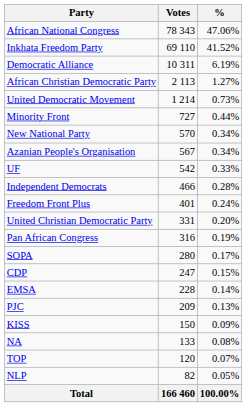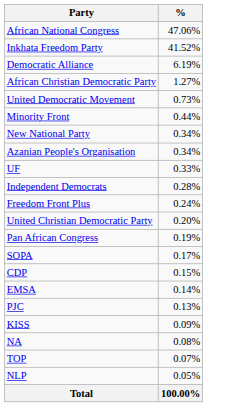 <table class="wikitable" style="font-size: 95%; text-align: right">
 <tr>
 <th>Party</th>
-<th>Votes</th>
 <th>%</th>
 </tr>
 <tr>
 <td align=left><a href='#'>African National Congress</a></td>
-<td>78 343</td>
 <td>47.06%</td>
 </tr>
 <tr>
 <td align=left><a href='#'>Inkhata Freedom Party</a></td>
-<td>69 110</td>
 <td>41.52%</td>
 </tr>
 <tr>
 <td align=left><a href='#'>Democratic Alliance</a></td>
-<td>10 311</td>
 <td>6.19%</td>
 </tr>
 <tr>
 <td align=left><a href='#'>African Christian Democratic Party</a></td>
-<td>2 113</td>
 <td>1.27%</td>
 </tr>
 <tr>
 <td align=left><a href='#'>United Democratic Movement</a></td>
-<td>1 214</td>
 <td>0.73%</td>
 </tr>
 <tr>
 <td align=left><a href='#'>Minority Front</a></td>
-<td>727</td>
 <td>0.44%</td>
 </tr>
 <tr>
 <td align=left><a href='#'>New National Party</a></td>
-<td>570</td>
 <td>0.34%</td>
 </tr>
 <tr>
 <td align=left><a href='#'>Azanian People's Organisation</a></td>
-<td>567</td>
 <td>0.34%</td>
 </tr>
 <tr>
 <td align=left><a href='#'>UF</a></td>
-<td>542</td>
 <td>0.33%</td>
 </tr>
 <tr>
 <td align=left><a href='#'>Independent Democrats</a></td>
-<td>466</td>
 <td>0.28%</td>
 </tr>
 <tr>
 <td align=left><a href='#'>Freedom Front Plus</a></td>
-<td>401</td>
 <td>0.24%</td>
 </tr>
 <tr>
 <td align=left><a href='#'>United Christian Democratic Party</a></td>
-<td>331</td>
 <td>0.20%</td>
 </tr>
 <tr>
 <td align=left><a href='#'>Pan African Congress</a></td>
-<td>316</td>
 <td>0.19%</td>
 </tr>
 <tr>
 <td align=left><a href='#'>SOPA</a></td>
-<td>280</td>
 <td>0.17%</td>
 </tr>
 <tr>
 <td align=left><a href='#'>CDP</a></td>
-<td>247</td>
 <td>0.15%</td>
 </tr>
 <tr>
 <td align=left><a href='#'>EMSA</a></td>
-<td>228</td>
 <td>0.14%</td>
 </tr>
 <tr>
 <td align=left><a href='#'>PJC</a></td>
-<td>209</td>
 <td>0.13%</td>
 </tr>
 <tr>
 <td align=left><a href='#'>KISS</a></td>
-<td>150</td>
 <td>0.09%</td>
 </tr>
 <tr>
 <td align=left><a href='#'>NA</a></td>
-<td>133</td>
 <td>0.08%</td>
 </tr>
 <tr>
 <td align=left><a href='#'>TOP</a></td>
-<td>120</td>
 <td>0.07%</td>
 </tr>
 <tr>
 <td align=left><a href='#'>NLP</a></td>
-<td>82</td>
 <td>0.05%</td>
 </tr>
 <tr>
 <th align=left>Total</th>
-<th>166 460</th>
 <th>100.00%</th>
 </tr>
 </table>
